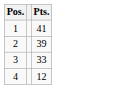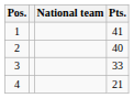 <table class=wikitable>
 <tr>
 <th>Pos.</th>
 <th></th>
+<th>National team</th>
 <th>Pts.</th>
 </tr>
 <tr align=center>
 <td>1</td>
 <td></td>
+<td align=left></td>
 <td>41</td>
 </tr>
 <tr align=center>
 <td>2</td>
 <td></td>
-<td>39</td>
+<td align=left></td>
+<td>40</td>
 </tr>
 <tr align=center>
 <td>3</td>
 <td></td>
+<td align=left></td>
 <td>33</td>
 </tr>
 <tr align=center>
 <td>4</td>
 <td></td>
-<td>12</td>
+<td align=left></td>
+<td>21</td>
 </tr>
 </table>
